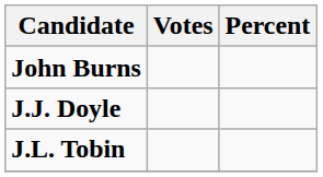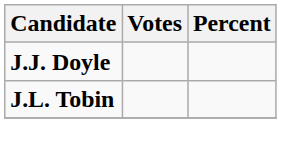 <table class="wikitable">
 <tr>
 <th>Candidate</th>
 <th>Votes</th>
 <th>Percent</th>
-</tr>
-<tr>
-<td style="font-weight:bold;">John Burns</td>
-<td style="text-align:right;"></td>
-<td style="text-align:right;"></td>
 </tr>
 <tr>
 <td style="font-weight:bold;">J.J. Doyle</td>
 <td style="text-align:right;"></td>
 <td style="text-align:right;"></td>
 </tr>
 <tr>
 <td style="font-weight:bold;">J.L. Tobin</td>
 <td style="text-align:right;"></td>
 <td style="text-align:right;"></td>
 </tr>
 <tr>
 </tr>
 </table>
